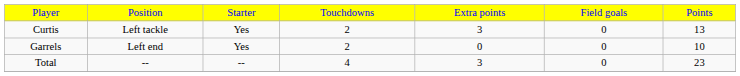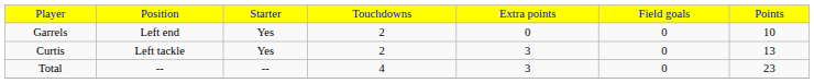 <table class="wikitable" width="70%">
 <tr align="center"  style="background:yellow;color:blue;">
 <td>Player</td>
 <td>Position</td>
 <td>Starter</td>
 <td>Touchdowns</td>
 <td>Extra points</td>
 <td>Field goals</td>
 <td>Points</td>
 </tr>
 <tr align="center" bgcolor="">
+<td>Garrels</td>
+<td>Left end</td>
+<td>Yes</td>
+<td>2</td>
+<td>0</td>
+<td>0</td>
+<td>10</td>
+</tr>
+<tr align="center" bgcolor="">
 <td>Curtis</td>
 <td>Left tackle</td>
 <td>Yes</td>
 <td>2</td>
 <td>3</td>
 <td>0</td>
 <td>13</td>
-</tr>
-<tr align="center" bgcolor="">
-<td>Garrels</td>
-<td>Left end</td>
-<td>Yes</td>
-<td>2</td>
-<td>0</td>
-<td>0</td>
-<td>10</td>
 </tr>
 <tr align="center" bgcolor="">
 <td>Total</td>
 <td>--</td>
 <td>--</td>
 <td>4</td>
 <td>3</td>
 <td>0</td>
 <td>23</td>
 </tr>
 <tr align="center" bgcolor="">
 </tr>
 </table>
